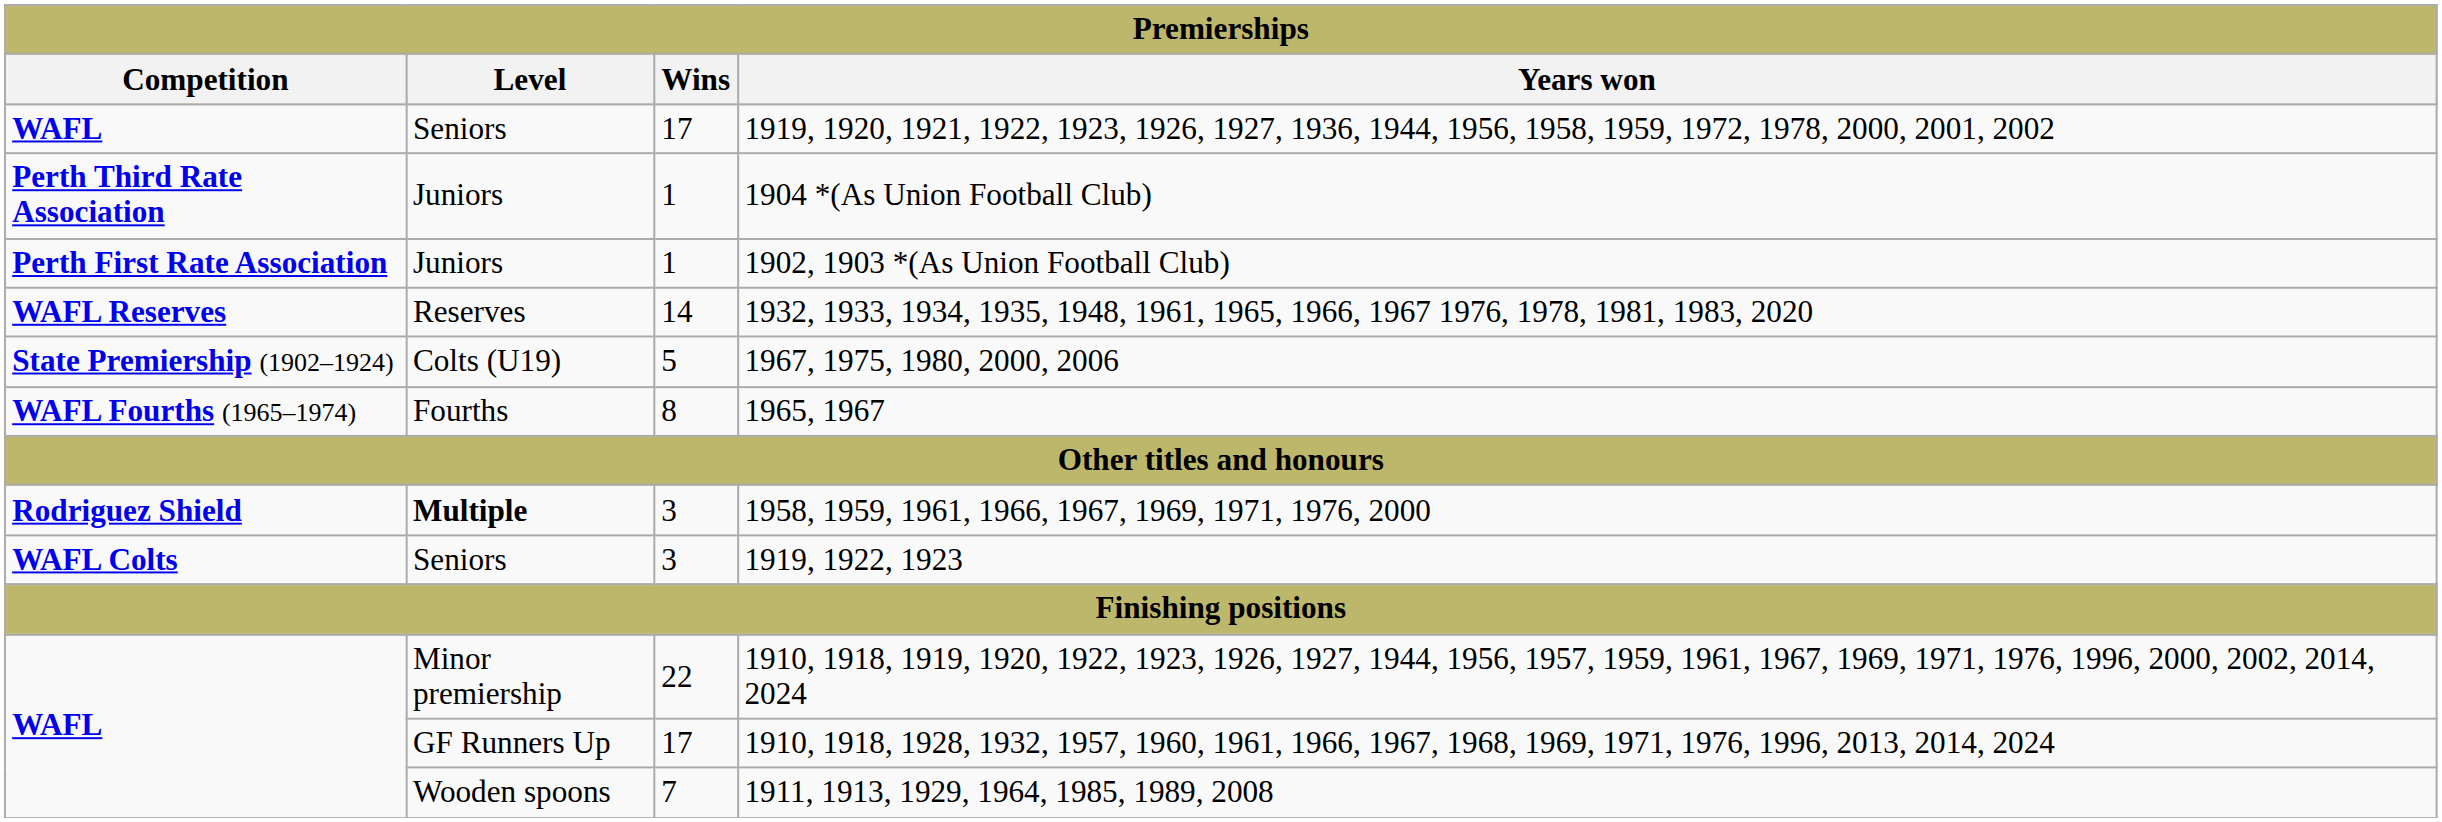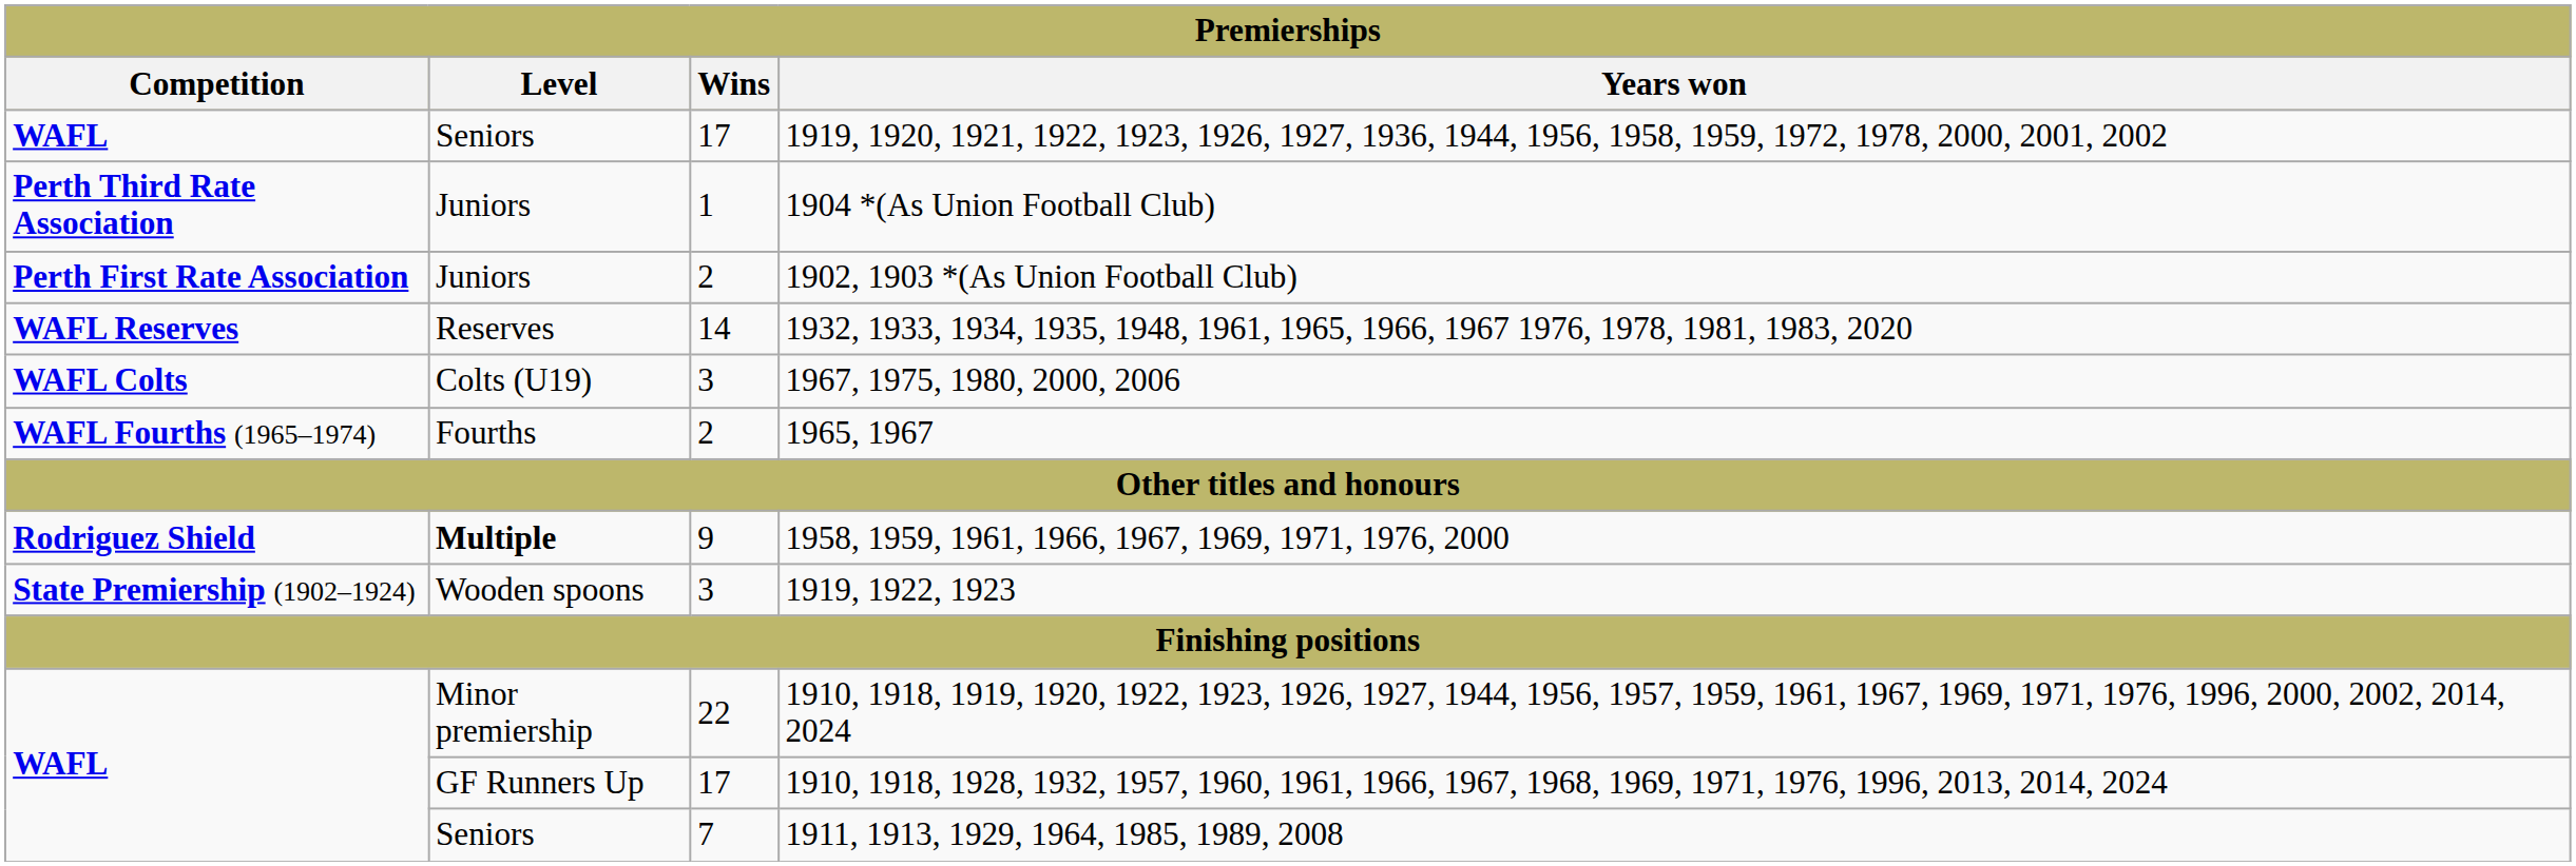 <table class="wikitable">
 <tr>
 <td colspan="4" style="background:#bdb76b;" align="center"><strong>Premierships</strong></td>
 </tr>
 <tr style="background:#bdb76b;">
 <th>Competition</th>
 <th>Level</th>
 <th>Wins</th>
 <th>Years won</th>
 </tr>
 <tr>
 <td><strong><a href='#'>WAFL</a></strong></td>
 <td>Seniors</td>
 <td>17</td>
 <td>1919, 1920, 1921, 1922, 1923, 1926, 1927, 1936, 1944, 1956, 1958, 1959, 1972, 1978, 2000, 2001, 2002</td>
 </tr>
 <tr>
 <td><strong><a href='#'>Perth Third Rate Association</a></strong></td>
 <td>Juniors</td>
 <td>1</td>
 <td>1904 *(As Union Football Club)</td>
 </tr>
 <tr>
 <td><strong><a href='#'>Perth First Rate Association</a></strong></td>
 <td>Juniors</td>
-<td>1</td>
+<td>2</td>
 <td>1902, 1903 *(As Union Football Club)</td>
 </tr>
 <tr>
 <td><strong><a href='#'>WAFL Reserves</a></strong></td>
 <td>Reserves</td>
 <td>14</td>
 <td>1932, 1933, 1934, 1935, 1948, 1961, 1965, 1966, 1967 1976, 1978, 1981, 1983, 2020</td>
 </tr>
 <tr>
-<td><strong><a href='#'>State Premiership</a></strong> <small>(1902–1924)</small></td>
+<td><strong><a href='#'>WAFL Colts</a></strong></td>
 <td>Colts (U19)</td>
-<td>5</td>
+<td>3</td>
 <td>1967, 1975, 1980, 2000, 2006</td>
 </tr>
 <tr>
 <td><strong><a href='#'>WAFL Fourths</a></strong> <small>(1965–1974)</small></td>
 <td>Fourths</td>
-<td>8</td>
+<td>2</td>
 <td>1965, 1967</td>
 </tr>
 <tr>
 <td colspan="4" style="background:#bdb76b;" align="center"><strong>Other titles and honours</strong></td>
 </tr>
 <tr>
 <td><strong><a href='#'>Rodriguez Shield</a></strong></td>
 <td><strong>Multiple</strong></td>
-<td>3</td>
+<td>9</td>
 <td>1958, 1959, 1961, 1966, 1967, 1969, 1971, 1976, 2000</td>
 </tr>
 <tr>
-<td><strong><a href='#'>WAFL Colts</a></strong></td>
-<td>Seniors</td>
+<td><strong><a href='#'>State Premiership</a></strong> <small>(1902–1924)</small></td>
+<td>Wooden spoons</td>
 <td>3</td>
 <td>1919, 1922, 1923</td>
 </tr>
 <tr>
 <td colspan="4" style="background:#bdb76b;" align="center"><strong>Finishing positions</strong></td>
 </tr>
 <tr>
 <td rowspan=3 scope="row" style="text-align: left"><strong><a href='#'>WAFL</a></strong></td>
 <td>Minor premiership</td>
 <td>22</td>
 <td>1910, 1918, 1919, 1920, 1922, 1923, 1926, 1927, 1944, 1956, 1957, 1959, 1961, 1967, 1969, 1971, 1976, 1996, 2000, 2002, 2014, 2024</td>
 </tr>
 <tr>
 <td>GF Runners Up</td>
 <td>17</td>
 <td>1910, 1918, 1928, 1932, 1957, 1960, 1961, 1966, 1967, 1968, 1969, 1971, 1976, 1996, 2013, 2014, 2024</td>
 </tr>
 <tr>
-<td>Wooden spoons</td>
+<td>Seniors</td>
 <td>7</td>
 <td>1911, 1913, 1929, 1964, 1985, 1989, 2008</td>
 </tr>
 </table>
